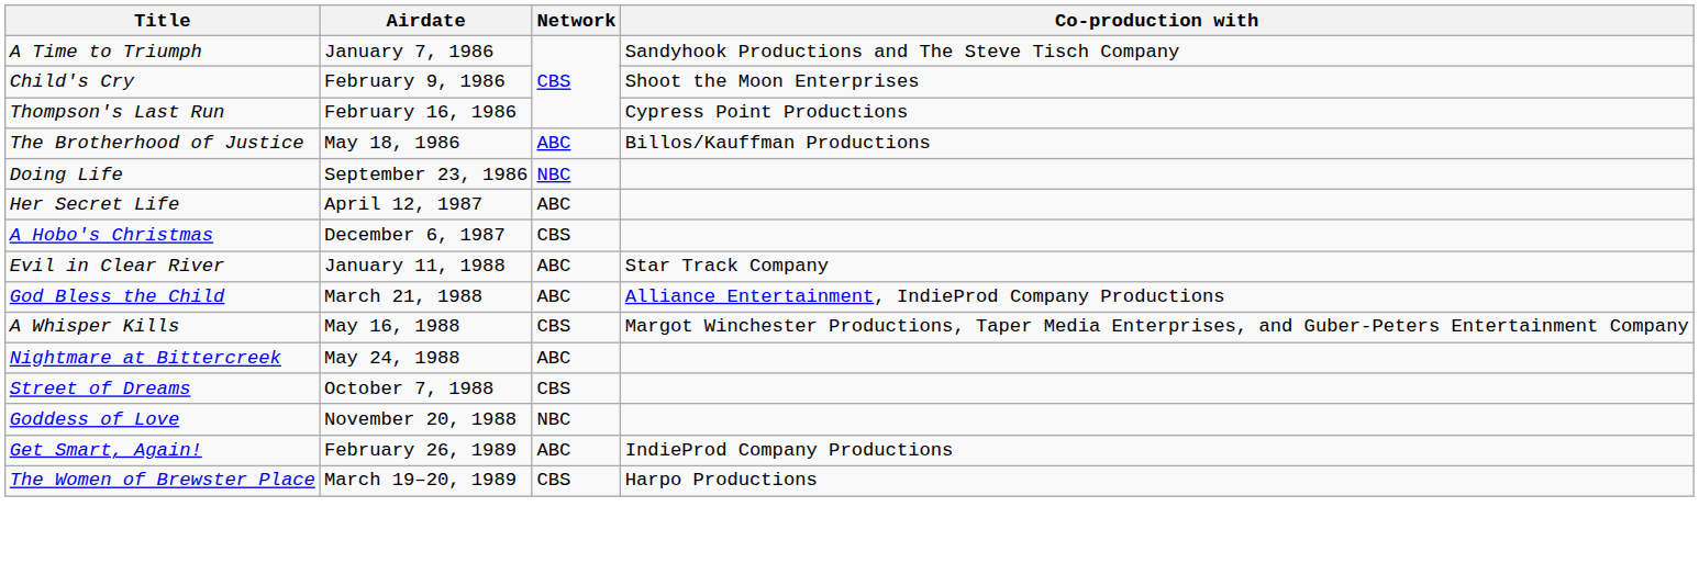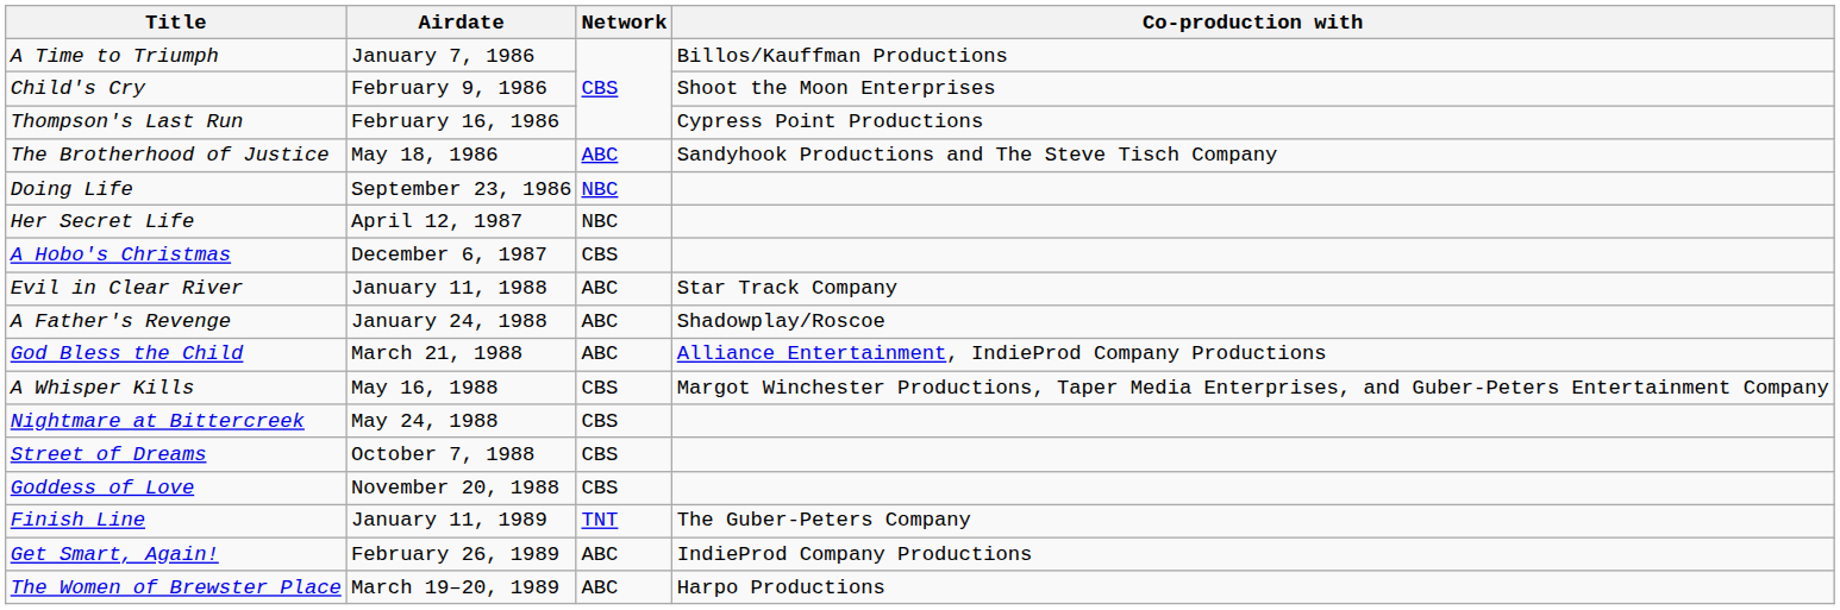 <table class="wikitable sortable">
 <tr>
 <th>Title</th>
 <th>Airdate</th>
 <th>Network</th>
 <th>Co-production with</th>
 </tr>
 <tr>
 <td><em>A Time to Triumph</em></td>
 <td>January 7, 1986</td>
 <td rowspan="3"><a href='#'>CBS</a></td>
-<td>Sandyhook Productions and The Steve Tisch Company</td>
+<td>Billos/Kauffman Productions</td>
 </tr>
 <tr>
 <td><em>Child's Cry</em></td>
 <td>February 9, 1986</td>
 <td>Shoot the Moon Enterprises</td>
 </tr>
 <tr>
 <td><em>Thompson's Last Run</em></td>
 <td>February 16, 1986</td>
 <td>Cypress Point Productions</td>
 </tr>
 <tr>
 <td><em>The Brotherhood of Justice</em></td>
 <td>May 18, 1986</td>
 <td><a href='#'>ABC</a></td>
-<td>Billos/Kauffman Productions</td>
+<td>Sandyhook Productions and The Steve Tisch Company</td>
 </tr>
 <tr>
 <td><em>Doing Life</em></td>
 <td>September 23, 1986</td>
 <td><a href='#'>NBC</a></td>
 <td></td>
 </tr>
 <tr>
 <td><em>Her Secret Life</em></td>
 <td>April 12, 1987</td>
-<td>ABC</td>
+<td>NBC</td>
 <td></td>
 </tr>
 <tr>
 <td><em><a href='#'>A Hobo's Christmas</a></em></td>
 <td>December 6, 1987</td>
 <td>CBS</td>
 <td></td>
 </tr>
 <tr>
 <td><em>Evil in Clear River</em></td>
 <td>January 11, 1988</td>
 <td>ABC</td>
 <td>Star Track Company</td>
+</tr>
+<tr>
+<td><em>A Father's Revenge</em></td>
+<td>January 24, 1988</td>
+<td>ABC</td>
+<td>Shadowplay/Roscoe</td>
 </tr>
 <tr>
 <td><em><a href='#'>God Bless the Child</a></em></td>
 <td>March 21, 1988</td>
 <td>ABC</td>
 <td><a href='#'>Alliance Entertainment</a>, IndieProd Company Productions</td>
 </tr>
 <tr>
 <td><em>A Whisper Kills</em></td>
 <td>May 16, 1988</td>
 <td>CBS</td>
 <td>Margot Winchester Productions, Taper Media Enterprises, and Guber-Peters Entertainment Company</td>
 </tr>
 <tr>
 <td><em><a href='#'>Nightmare at Bittercreek</a></em></td>
 <td>May 24, 1988</td>
-<td>ABC</td>
+<td>CBS</td>
 <td></td>
 </tr>
 <tr>
 <td><em><a href='#'>Street of Dreams</a></em></td>
 <td>October 7, 1988</td>
 <td>CBS</td>
 <td></td>
 </tr>
 <tr>
 <td><em><a href='#'>Goddess of Love</a></em></td>
 <td>November 20, 1988</td>
-<td>NBC</td>
+<td>CBS</td>
 <td></td>
+</tr>
+<tr>
+<td><em><a href='#'>Finish Line</a></em></td>
+<td>January 11, 1989</td>
+<td><a href='#'>TNT</a></td>
+<td>The Guber-Peters Company</td>
 </tr>
 <tr>
 <td><em><a href='#'>Get Smart, Again!</a></em></td>
 <td>February 26, 1989</td>
 <td>ABC</td>
 <td>IndieProd Company Productions</td>
 </tr>
 <tr>
 <td><em><a href='#'>The Women of Brewster Place</a></em></td>
 <td>March 19–20, 1989</td>
-<td>CBS</td>
+<td>ABC</td>
 <td>Harpo Productions</td>
 </tr>
 </table>
